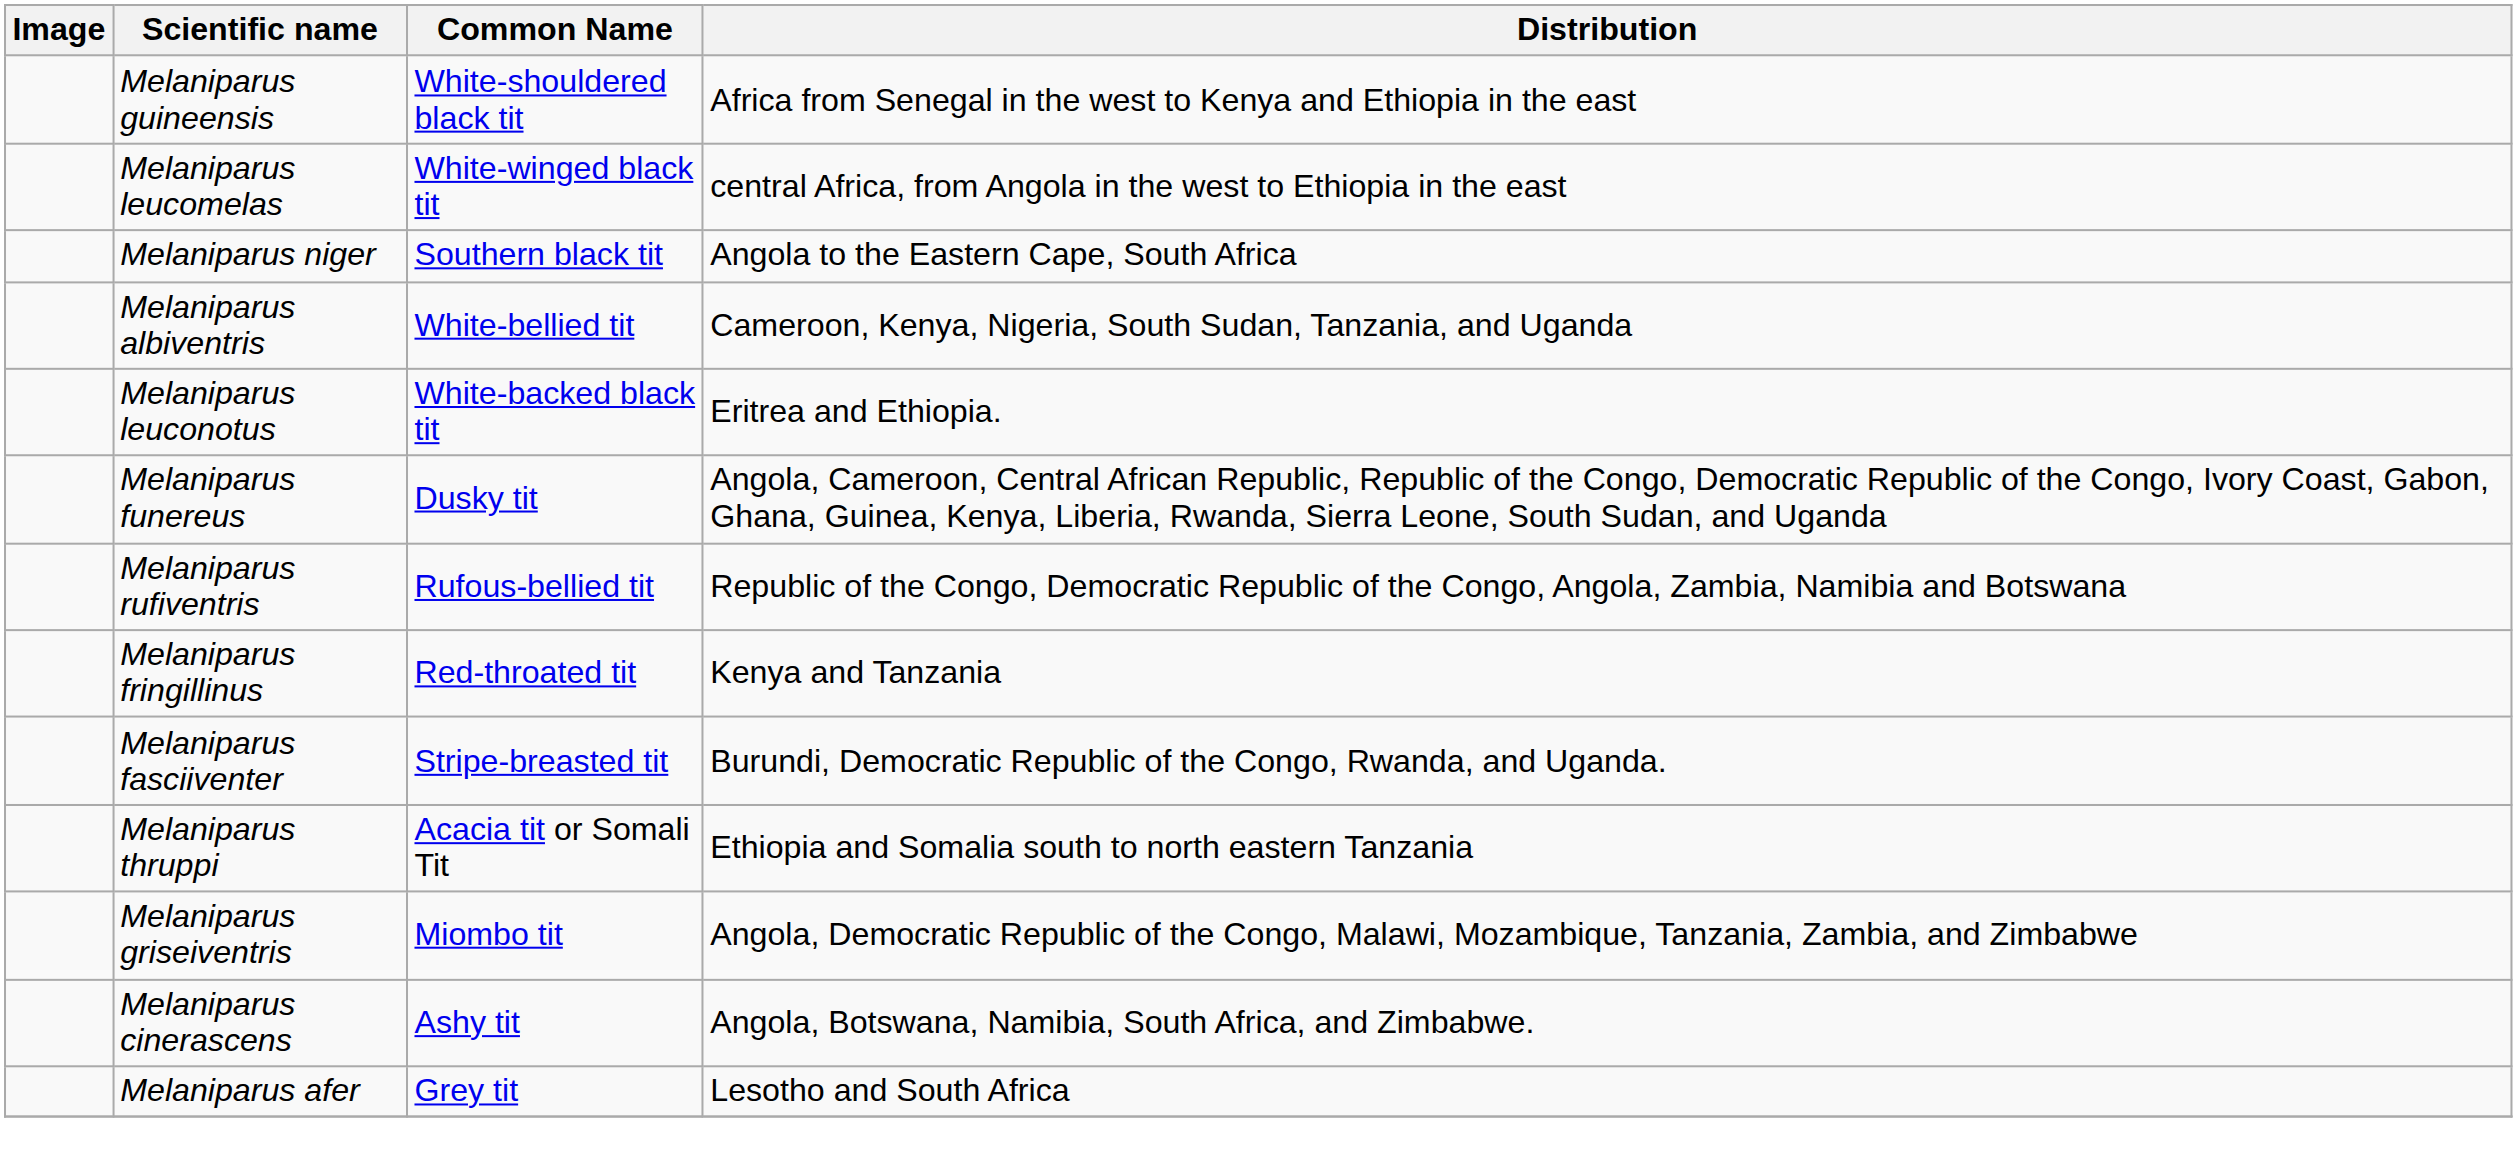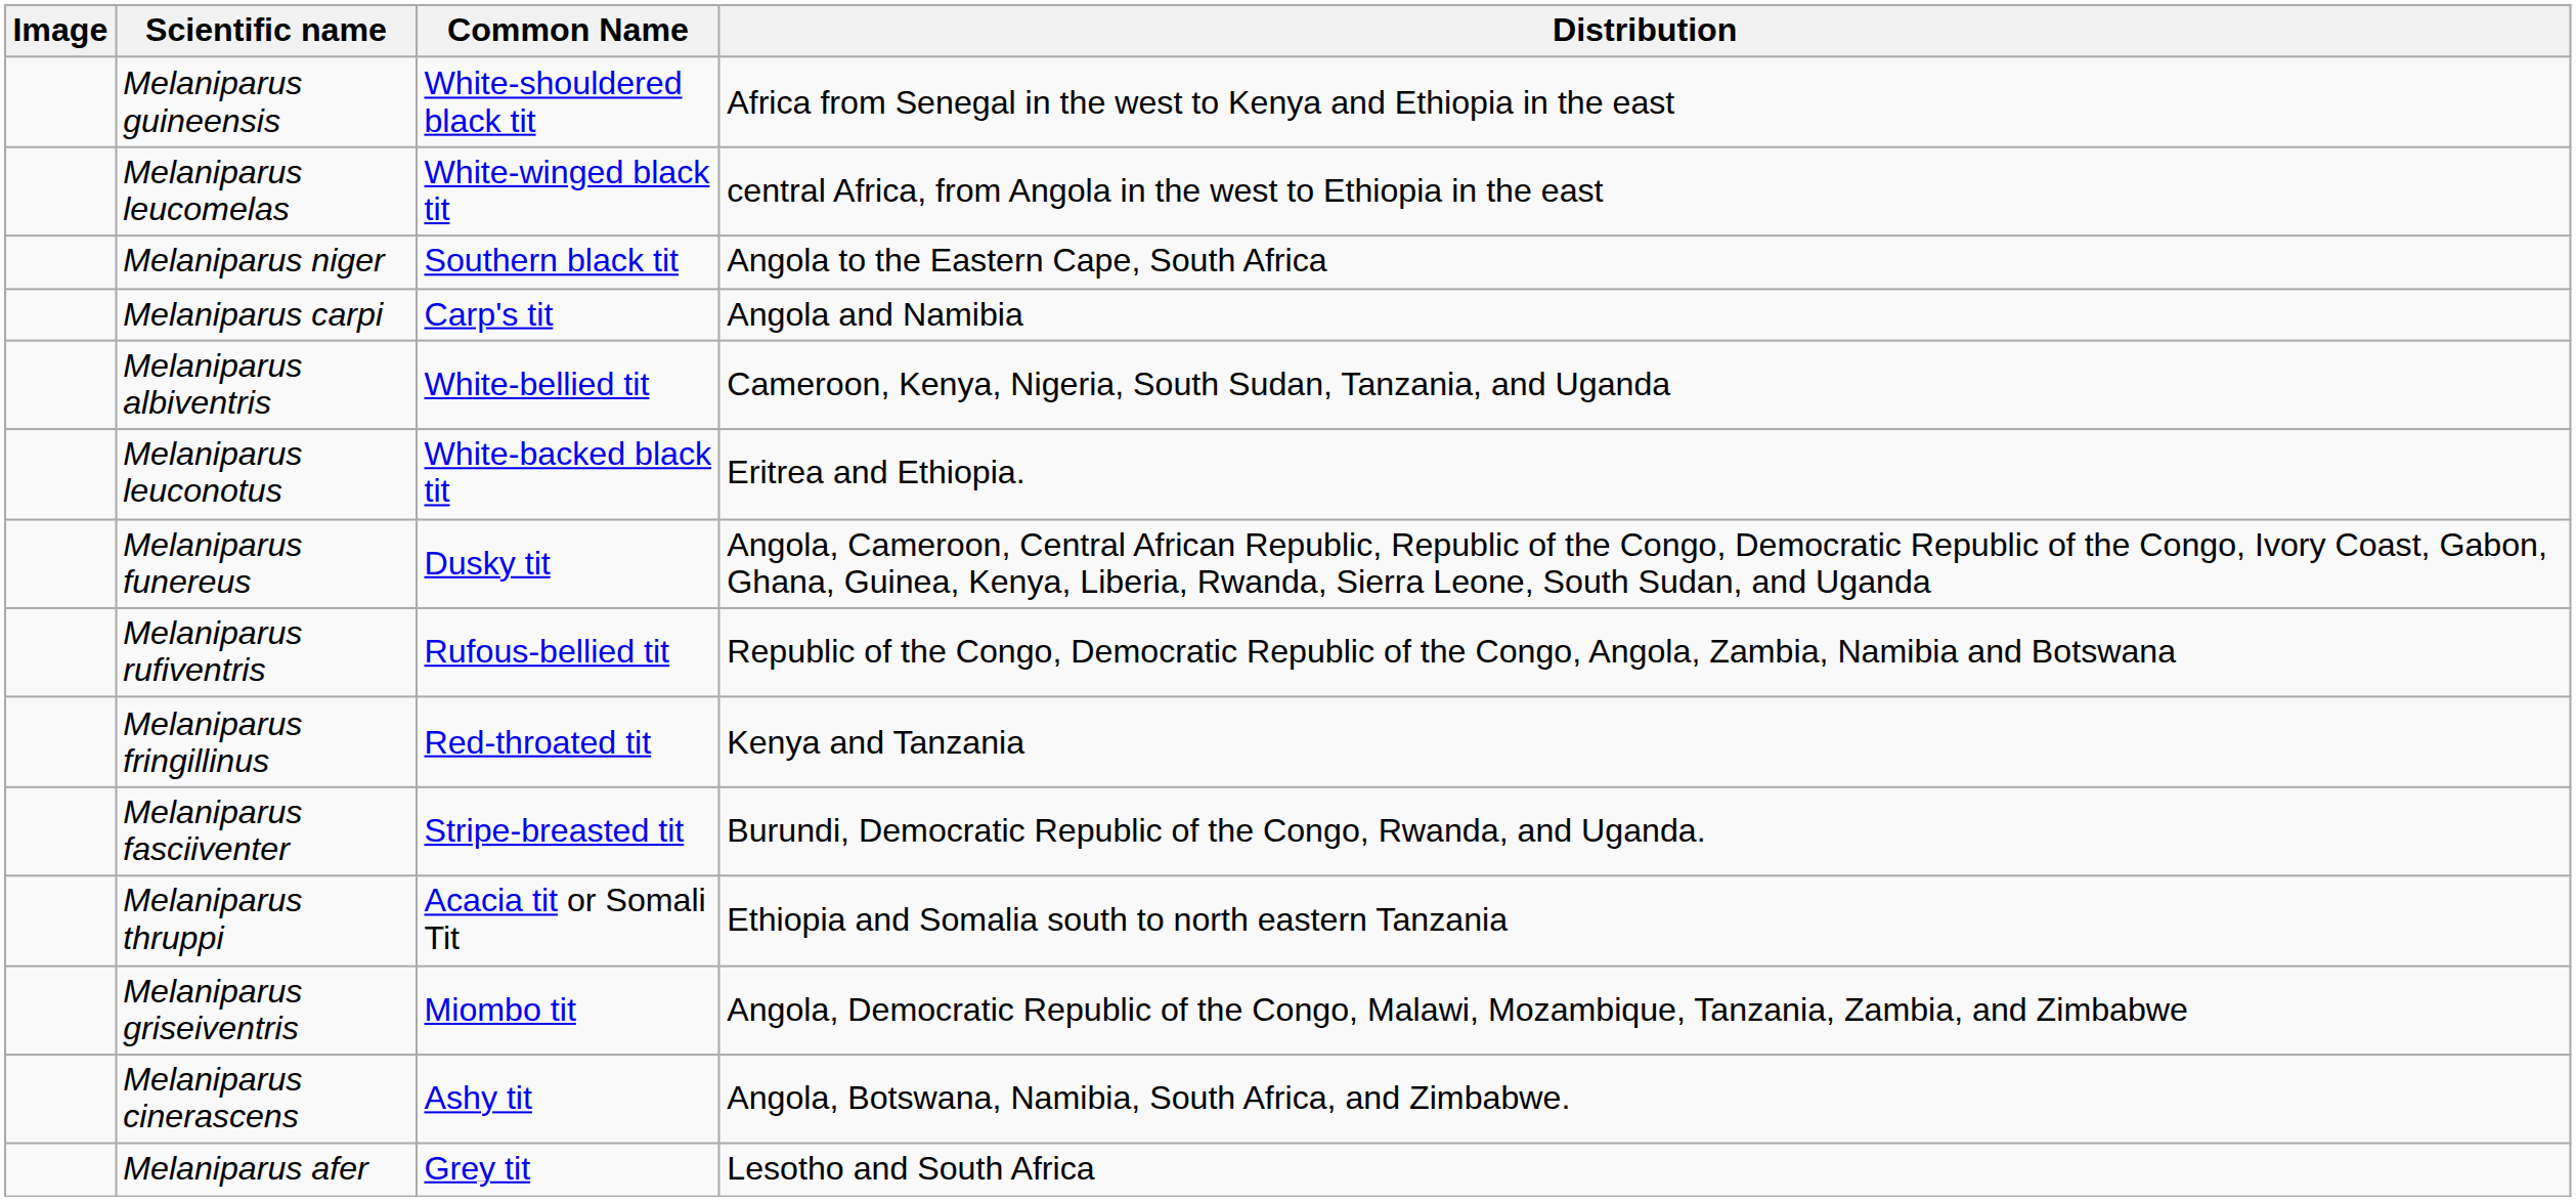 <table class="wikitable">
 <tr>
 <th>Image</th>
 <th>Scientific name</th>
 <th>Common Name</th>
 <th>Distribution</th>
 </tr>
 <tr>
 <td></td>
 <td><em>Melaniparus guineensis</em></td>
 <td><a href='#'>White-shouldered black tit</a></td>
 <td>Africa from Senegal in the west to Kenya and Ethiopia in the east</td>
 </tr>
 <tr>
 <td></td>
 <td><em>Melaniparus leucomelas</em></td>
 <td><a href='#'>White-winged black tit</a></td>
 <td>central Africa, from Angola in the west to Ethiopia in the east</td>
 </tr>
 <tr>
 <td></td>
 <td><em>Melaniparus niger</em></td>
 <td><a href='#'>Southern black tit</a></td>
 <td>Angola to the Eastern Cape, South Africa</td>
+</tr>
+<tr>
+<td></td>
+<td><em>Melaniparus carpi</em></td>
+<td><a href='#'>Carp's tit</a></td>
+<td>Angola and Namibia</td>
 </tr>
 <tr>
 <td></td>
 <td><em>Melaniparus albiventris</em></td>
 <td><a href='#'>White-bellied tit</a></td>
 <td>Cameroon, Kenya, Nigeria, South Sudan, Tanzania, and Uganda</td>
 </tr>
 <tr>
 <td></td>
 <td><em>Melaniparus leuconotus</em></td>
 <td><a href='#'>White-backed black tit</a></td>
 <td>Eritrea and Ethiopia.</td>
 </tr>
 <tr>
 <td></td>
 <td><em>Melaniparus funereus</em></td>
 <td><a href='#'>Dusky tit</a></td>
 <td>Angola, Cameroon, Central African Republic, Republic of the Congo, Democratic Republic of the Congo, Ivory Coast, Gabon, Ghana, Guinea, Kenya, Liberia, Rwanda, Sierra Leone, South Sudan, and Uganda</td>
 </tr>
 <tr>
 <td></td>
 <td><em>Melaniparus rufiventris</em></td>
 <td><a href='#'>Rufous-bellied tit</a></td>
 <td>Republic of the Congo, Democratic Republic of the Congo, Angola, Zambia, Namibia and Botswana</td>
 </tr>
 <tr>
 <td></td>
 <td><em>Melaniparus fringillinus</em></td>
 <td><a href='#'>Red-throated tit</a></td>
 <td>Kenya and Tanzania</td>
 </tr>
 <tr>
 <td></td>
 <td><em>Melaniparus fasciiventer</em></td>
 <td><a href='#'>Stripe-breasted tit</a></td>
 <td>Burundi, Democratic Republic of the Congo, Rwanda, and Uganda.</td>
 </tr>
 <tr>
 <td></td>
 <td><em>Melaniparus thruppi</em></td>
 <td><a href='#'>Acacia tit</a> or Somali Tit</td>
 <td>Ethiopia and Somalia south to north eastern Tanzania</td>
 </tr>
 <tr>
 <td></td>
 <td><em>Melaniparus griseiventris</em></td>
 <td><a href='#'>Miombo tit</a></td>
 <td>Angola, Democratic Republic of the Congo, Malawi, Mozambique, Tanzania, Zambia, and Zimbabwe</td>
 </tr>
 <tr>
 <td></td>
 <td><em>Melaniparus cinerascens</em></td>
 <td><a href='#'>Ashy tit</a></td>
 <td>Angola, Botswana, Namibia, South Africa, and Zimbabwe.</td>
 </tr>
 <tr>
 <td></td>
 <td><em>Melaniparus afer</em></td>
 <td><a href='#'>Grey tit</a></td>
 <td>Lesotho and South Africa</td>
 </tr>
 <tr>
 </tr>
 </table>
